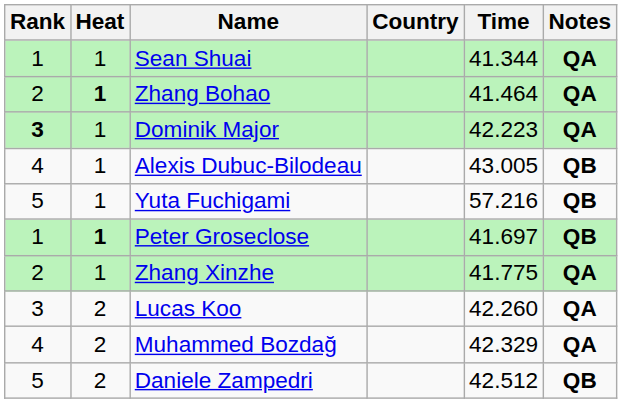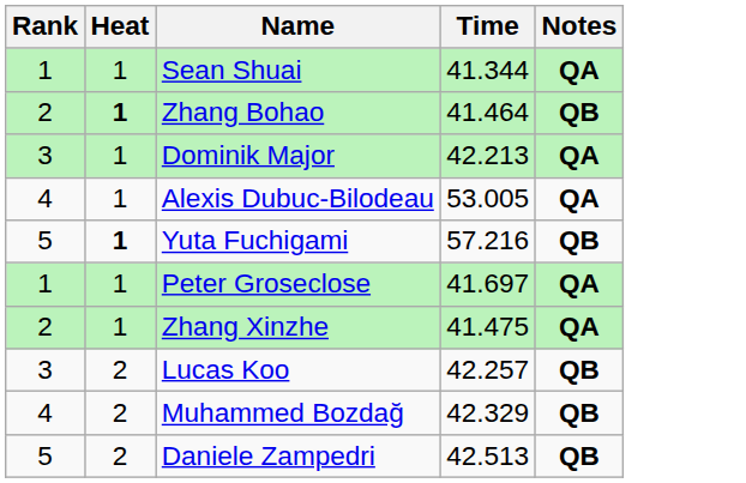 <table class="wikitable sortable" style="text-align:center">
 <tr>
 <th>Rank</th>
 <th>Heat</th>
 <th>Name</th>
-<th>Country</th>
 <th>Time</th>
 <th>Notes</th>
 </tr>
 <tr bgcolor=#bbf3bb>
 <td>1</td>
 <td>1</td>
 <td align=left><a href='#'>Sean Shuai</a></td>
-<td align=left></td>
 <td>41.344</td>
 <td><strong>QA</strong></td>
 </tr>
 <tr bgcolor=#bbf3bb>
 <td>2</td>
 <td><strong>1</strong></td>
 <td align=left><a href='#'>Zhang Bohao</a></td>
-<td align=left></td>
 <td>41.464</td>
-<td><strong>QA</strong></td>
+<td><strong>QB</strong></td>
 </tr>
 <tr bgcolor=#bbf3bb>
-<td><strong>3</strong></td>
+<td>3</td>
 <td>1</td>
 <td align=left><a href='#'>Dominik Major</a></td>
-<td align=left></td>
-<td>42.223</td>
+<td>42.213</td>
 <td><strong>QA</strong></td>
 </tr>
 <tr>
 <td>4</td>
 <td>1</td>
 <td align=left><a href='#'>Alexis Dubuc-Bilodeau</a></td>
-<td align=left></td>
-<td>43.005</td>
-<td><strong>QB</strong></td>
+<td>53.005</td>
+<td><strong>QA</strong></td>
 </tr>
 <tr>
 <td>5</td>
-<td>1</td>
+<td><strong>1</strong></td>
 <td align=left><a href='#'>Yuta Fuchigami</a></td>
-<td align=left></td>
 <td>57.216</td>
 <td><strong>QB</strong></td>
 </tr>
 <tr bgcolor=#bbf3bb>
 <td>1</td>
-<td><strong>1</strong></td>
+<td>1</td>
 <td align=left><a href='#'>Peter Groseclose</a></td>
-<td align=left></td>
 <td>41.697</td>
-<td><strong>QB</strong></td>
+<td><strong>QA</strong></td>
 </tr>
 <tr bgcolor=#bbf3bb>
 <td>2</td>
 <td>1</td>
 <td align=left><a href='#'>Zhang Xinzhe</a></td>
-<td align=left></td>
-<td>41.775</td>
+<td>41.475</td>
 <td><strong>QA</strong></td>
 </tr>
 <tr>
 <td>3</td>
 <td>2</td>
 <td align=left><a href='#'>Lucas Koo</a></td>
-<td align=left></td>
-<td>42.260</td>
-<td><strong>QA</strong></td>
+<td>42.257</td>
+<td><strong>QB</strong></td>
 </tr>
 <tr>
 <td>4</td>
 <td>2</td>
 <td align=left><a href='#'>Muhammed Bozdağ</a></td>
-<td align=left></td>
 <td>42.329</td>
-<td><strong>QA</strong></td>
+<td><strong>QB</strong></td>
 </tr>
 <tr>
 <td>5</td>
 <td>2</td>
 <td align=left><a href='#'>Daniele Zampedri</a></td>
-<td align=left></td>
-<td>42.512</td>
+<td>42.513</td>
 <td><strong>QB</strong></td>
 </tr>
 </table>
